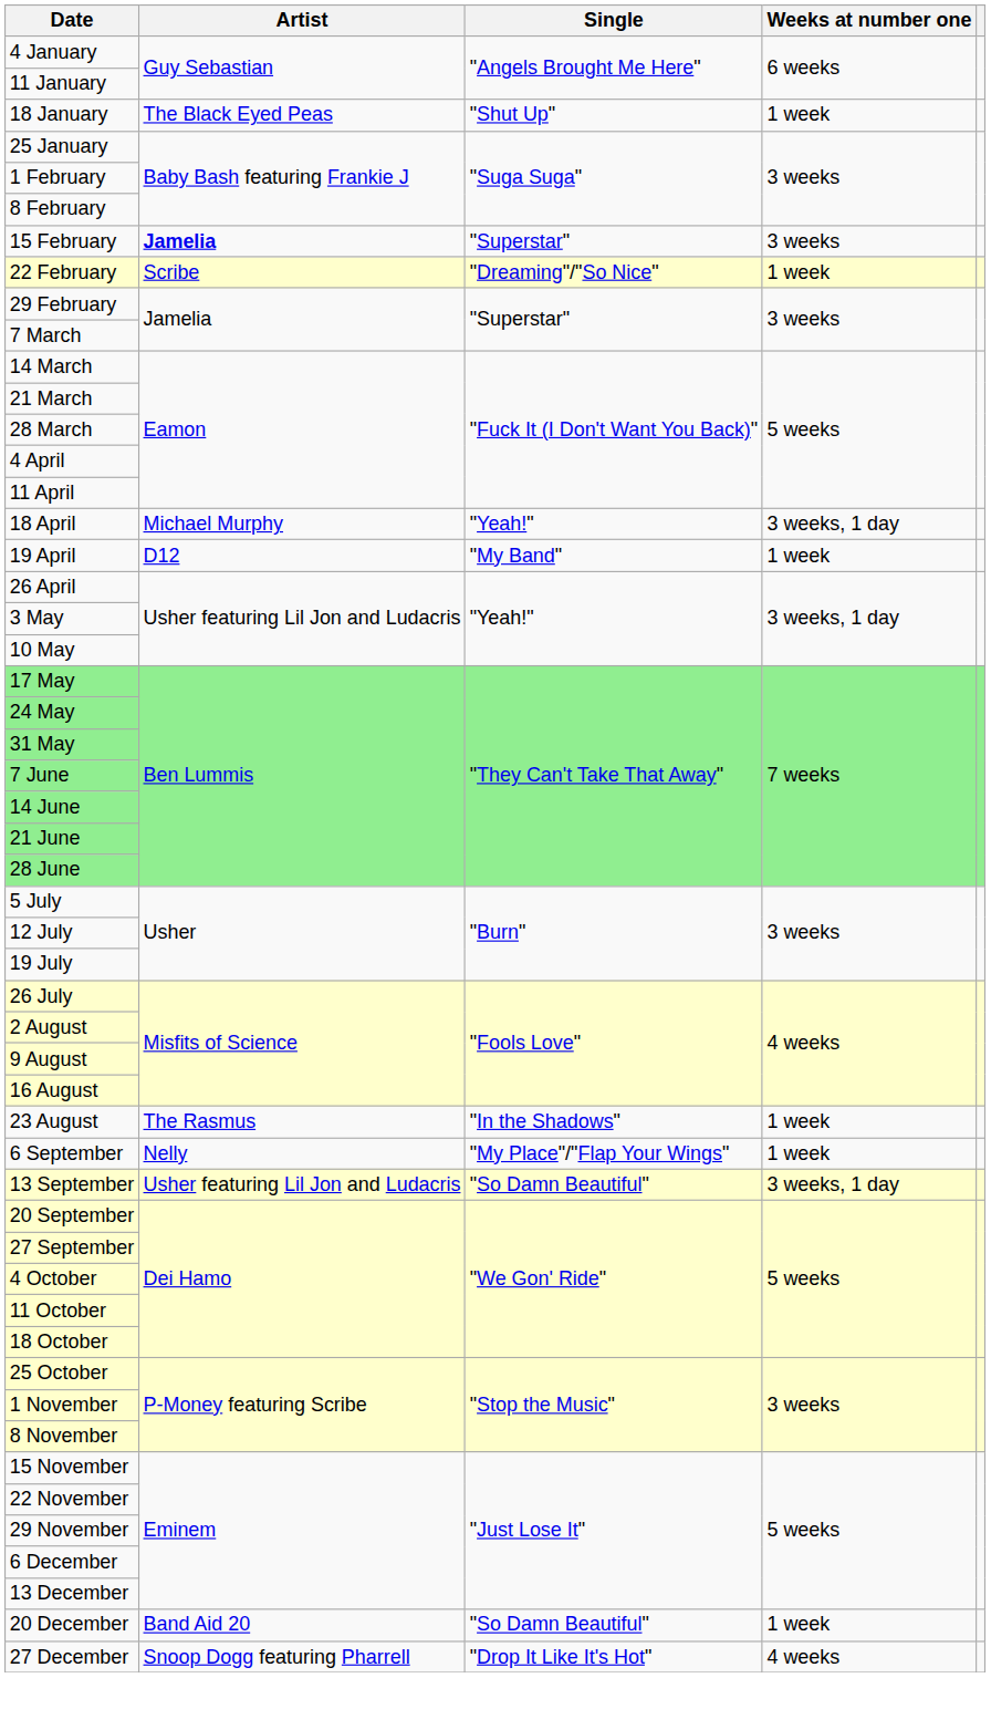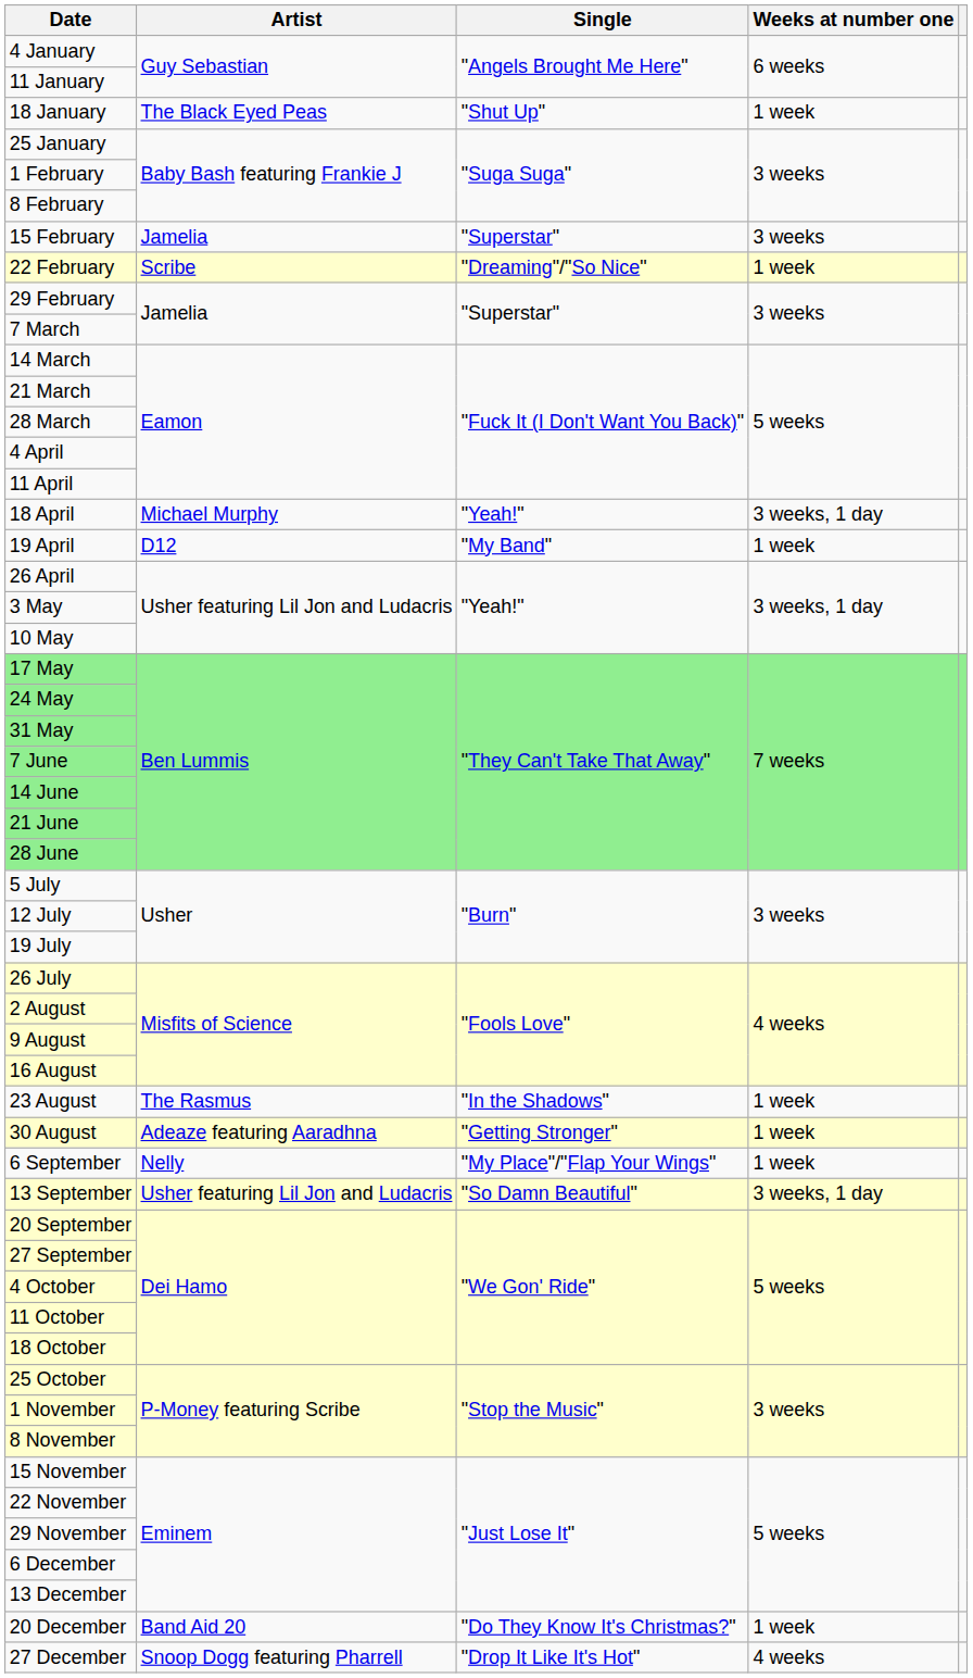 <table class="wikitable">
 <tr>
 <th>Date</th>
 <th>Artist</th>
 <th>Single</th>
 <th>Weeks at number one</th>
 <th></th>
 </tr>
 <tr>
 <td>4 January</td>
 <td rowspan="2"><a href='#'>Guy Sebastian</a></td>
 <td rowspan="2">"<a href='#'>Angels Brought Me Here</a>"</td>
 <td rowspan="2">6 weeks</td>
 <td rowspan="2"></td>
 </tr>
 <tr>
 <td>11 January</td>
 </tr>
 <tr>
 <td>18 January</td>
 <td><a href='#'>The Black Eyed Peas</a></td>
 <td>"<a href='#'>Shut Up</a>"</td>
 <td>1 week</td>
 <td></td>
 </tr>
 <tr>
 <td>25 January</td>
 <td rowspan="3"><a href='#'>Baby Bash</a> featuring <a href='#'>Frankie J</a></td>
 <td rowspan="3">"<a href='#'>Suga Suga</a>"</td>
 <td rowspan="3">3 weeks</td>
 <td rowspan="3"></td>
 </tr>
 <tr>
 <td>1 February</td>
 </tr>
 <tr>
 <td>8 February</td>
 </tr>
 <tr>
 <td>15 February</td>
-<td><strong><a href='#'>Jamelia</a></strong></td>
+<td><a href='#'>Jamelia</a></td>
 <td>"<a href='#'>Superstar</a>"</td>
 <td>3 weeks</td>
 <td></td>
 </tr>
 <tr bgcolor="#FFFFCC">
 <td>22 February</td>
 <td><a href='#'>Scribe</a></td>
 <td>"<a href='#'>Dreaming</a>"/"<a href='#'>So Nice</a>"</td>
 <td>1 week</td>
 <td></td>
 </tr>
 <tr>
 <td>29 February</td>
 <td rowspan="2">Jamelia</td>
 <td rowspan="2">"Superstar"</td>
 <td rowspan="2">3 weeks</td>
 <td rowspan="2"></td>
 </tr>
 <tr>
 <td>7 March</td>
 </tr>
 <tr>
 <td>14 March</td>
 <td rowspan="5"><a href='#'>Eamon</a></td>
 <td rowspan="5">"<a href='#'>Fuck It (I Don't Want You Back)</a>"</td>
 <td rowspan="5">5 weeks</td>
 <td rowspan="5"></td>
 </tr>
 <tr>
 <td>21 March</td>
 </tr>
 <tr>
 <td>28 March</td>
 </tr>
 <tr>
 <td>4 April</td>
 </tr>
 <tr>
 <td>11 April</td>
 </tr>
 <tr>
 <td>18 April</td>
 <td><a href='#'>Michael Murphy</a></td>
 <td>"<a href='#'>Yeah!</a>"</td>
 <td>3 weeks, 1 day</td>
 <td></td>
 </tr>
 <tr>
 <td>19 April</td>
 <td><a href='#'>D12</a></td>
 <td>"<a href='#'>My Band</a>"</td>
 <td>1 week</td>
 <td></td>
 </tr>
 <tr>
 <td>26 April</td>
 <td rowspan="3">Usher featuring Lil Jon and Ludacris</td>
 <td rowspan="3">"Yeah!"</td>
 <td rowspan="3">3 weeks, 1 day</td>
 <td rowspan="3"></td>
 </tr>
 <tr>
 <td>3 May</td>
 </tr>
 <tr>
 <td>10 May</td>
 </tr>
 <tr bgcolor="lightgreen">
 <td>17 May</td>
 <td rowspan="7"><a href='#'>Ben Lummis</a></td>
 <td rowspan="7">"<a href='#'>They Can't Take That Away</a>"</td>
 <td rowspan="7">7 weeks</td>
 <td rowspan="7"></td>
 </tr>
 <tr bgcolor="lightgreen">
 <td>24 May</td>
 </tr>
 <tr bgcolor="lightgreen">
 <td>31 May</td>
 </tr>
 <tr bgcolor="lightgreen">
 <td>7 June</td>
 </tr>
 <tr bgcolor="lightgreen">
 <td>14 June</td>
 </tr>
 <tr bgcolor="lightgreen">
 <td>21 June</td>
 </tr>
 <tr bgcolor="lightgreen">
 <td>28 June</td>
 </tr>
 <tr>
 <td>5 July</td>
 <td rowspan="3">Usher</td>
 <td rowspan="3">"<a href='#'>Burn</a>"</td>
 <td rowspan="3">3 weeks</td>
 <td rowspan="3"></td>
 </tr>
 <tr>
 <td>12 July</td>
 </tr>
 <tr>
 <td>19 July</td>
 </tr>
 <tr bgcolor="#FFFFCC">
 <td>26 July</td>
 <td rowspan="4"><a href='#'>Misfits of Science</a></td>
 <td rowspan="4">"<a href='#'>Fools Love</a>"</td>
 <td rowspan="4">4 weeks</td>
 <td rowspan="4"></td>
 </tr>
 <tr bgcolor="#FFFFCC">
 <td>2 August</td>
 </tr>
 <tr bgcolor="#FFFFCC">
 <td>9 August</td>
 </tr>
 <tr bgcolor="#FFFFCC">
 <td>16 August</td>
 </tr>
 <tr>
 <td>23 August</td>
 <td><a href='#'>The Rasmus</a></td>
 <td>"<a href='#'>In the Shadows</a>"</td>
 <td>1 week</td>
 <td></td>
 </tr>
+<tr bgcolor="#FFFFCC">
+<td>30 August</td>
+<td><a href='#'>Adeaze</a> featuring <a href='#'>Aaradhna</a></td>
+<td>"<a href='#'>Getting Stronger</a>"</td>
+<td>1 week</td>
+<td></td>
+</tr>
 <tr>
 <td>6 September</td>
 <td><a href='#'>Nelly</a></td>
 <td>"<a href='#'>My Place</a>"/"<a href='#'>Flap Your Wings</a>"</td>
 <td>1 week</td>
 <td></td>
 </tr>
 <tr bgcolor="#FFFFCC">
 <td>13 September</td>
 <td><a href='#'>Usher</a> featuring <a href='#'>Lil Jon</a> and <a href='#'>Ludacris</a></td>
 <td>"<a href='#'>So Damn Beautiful</a>"</td>
 <td>3 weeks, 1 day</td>
 <td></td>
 </tr>
 <tr bgcolor="#FFFFCC">
 <td>20 September</td>
 <td rowspan="5"><a href='#'>Dei Hamo</a></td>
 <td rowspan="5">"<a href='#'>We Gon' Ride</a>"</td>
 <td rowspan="5">5 weeks</td>
 <td rowspan="5"></td>
 </tr>
 <tr bgcolor="#FFFFCC">
 <td>27 September</td>
 </tr>
 <tr bgcolor="#FFFFCC">
 <td>4 October</td>
 </tr>
 <tr bgcolor="#FFFFCC">
 <td>11 October</td>
 </tr>
 <tr bgcolor="#FFFFCC">
 <td>18 October</td>
 </tr>
 <tr bgcolor="#FFFFCC">
 <td>25 October</td>
 <td rowspan="3"><a href='#'>P-Money</a> featuring Scribe</td>
 <td rowspan="3">"<a href='#'>Stop the Music</a>"</td>
 <td rowspan="3">3 weeks</td>
 <td rowspan="3"></td>
 </tr>
 <tr bgcolor="#FFFFCC">
 <td>1 November</td>
 </tr>
 <tr bgcolor="#FFFFCC">
 <td>8 November</td>
 </tr>
 <tr>
 <td>15 November</td>
 <td rowspan="5"><a href='#'>Eminem</a></td>
 <td rowspan="5">"<a href='#'>Just Lose It</a>"</td>
 <td rowspan="5">5 weeks</td>
 <td rowspan="5"></td>
 </tr>
 <tr>
 <td>22 November</td>
 </tr>
 <tr>
 <td>29 November</td>
 </tr>
 <tr>
 <td>6 December</td>
 </tr>
 <tr>
 <td>13 December</td>
 </tr>
 <tr>
 <td>20 December</td>
 <td><a href='#'>Band Aid 20</a></td>
-<td>"<a href='#'>So Damn Beautiful</a>"</td>
+<td>"<a href='#'>Do They Know It's Christmas?</a>"</td>
 <td>1 week</td>
 <td></td>
 </tr>
 <tr>
 <td>27 December</td>
 <td><a href='#'>Snoop Dogg</a> featuring <a href='#'>Pharrell</a></td>
 <td>"<a href='#'>Drop It Like It's Hot</a>"</td>
 <td>4 weeks</td>
 <td></td>
 </tr>
 </table>
